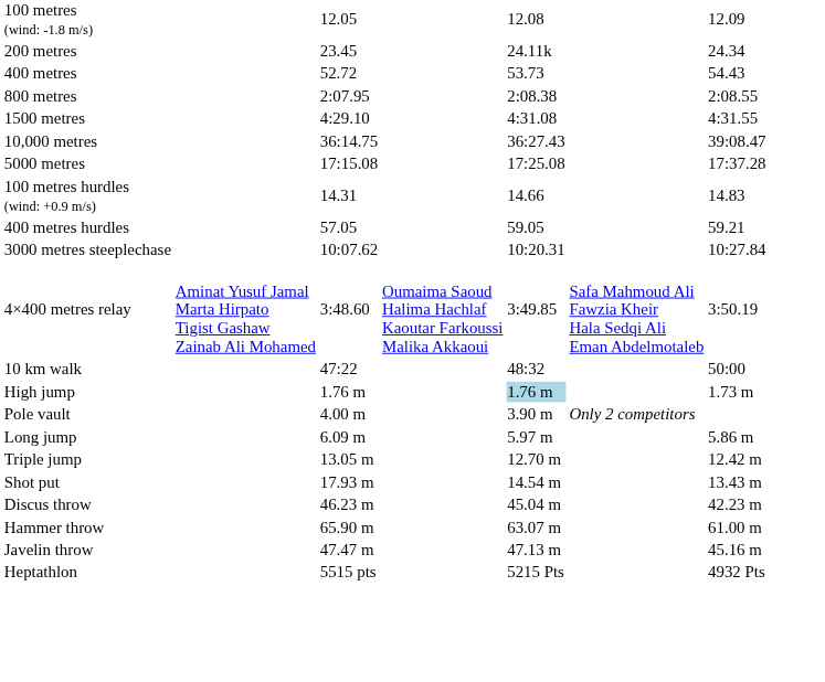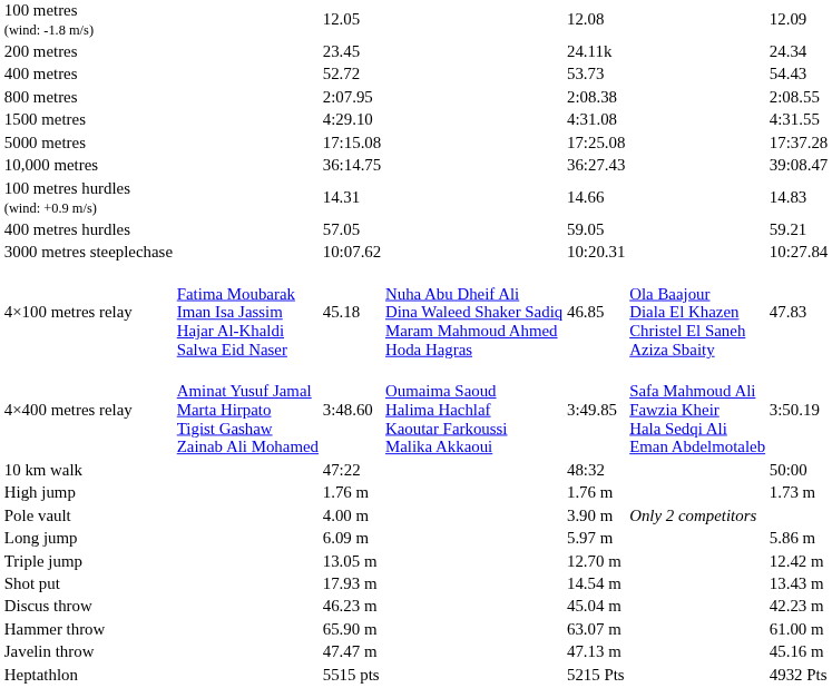 <table>
 <tr>
 <td>100 metres<br><small>(wind: -1.8 m/s)</small></td>
 <td></td>
 <td>12.05</td>
 <td></td>
 <td>12.08</td>
 <td></td>
 <td>12.09</td>
 </tr>
 <tr>
 <td>200 metres<br><small></small></td>
 <td></td>
 <td>23.45</td>
 <td></td>
 <td>24.11k</td>
 <td></td>
 <td>24.34</td>
 </tr>
 <tr>
 <td>400 metres</td>
 <td></td>
 <td>52.72</td>
 <td></td>
 <td>53.73</td>
 <td></td>
 <td>54.43</td>
 </tr>
 <tr>
 <td>800 metres</td>
 <td></td>
 <td>2:07.95</td>
 <td></td>
 <td>2:08.38</td>
 <td></td>
 <td>2:08.55</td>
 </tr>
 <tr>
 <td>1500 metres</td>
 <td></td>
 <td>4:29.10</td>
 <td></td>
 <td>4:31.08</td>
 <td></td>
 <td>4:31.55</td>
 </tr>
 <tr>
+<td>5000 metres</td>
+<td></td>
+<td>17:15.08</td>
+<td></td>
+<td>17:25.08</td>
+<td></td>
+<td>17:37.28</td>
+</tr>
+<tr>
 <td>10,000 metres</td>
 <td></td>
 <td>36:14.75</td>
 <td></td>
 <td>36:27.43</td>
 <td></td>
 <td>39:08.47</td>
-</tr>
-<tr>
-<td>5000 metres</td>
-<td></td>
-<td>17:15.08</td>
-<td></td>
-<td>17:25.08</td>
-<td></td>
-<td>17:37.28</td>
 </tr>
 <tr>
 <td>100 metres hurdles<br><small>(wind: +0.9 m/s)</small></td>
 <td></td>
 <td>14.31</td>
 <td></td>
 <td>14.66</td>
 <td></td>
 <td>14.83</td>
 </tr>
 <tr>
 <td>400 metres hurdles</td>
 <td></td>
 <td>57.05</td>
 <td></td>
 <td>59.05</td>
 <td></td>
 <td>59.21</td>
 </tr>
 <tr>
 <td>3000 metres steeplechase</td>
 <td></td>
 <td>10:07.62</td>
 <td></td>
 <td>10:20.31</td>
 <td></td>
 <td>10:27.84</td>
 </tr>
 <tr>
+<td>4×100 metres relay</td>
+<td><br><a href='#'>Fatima Moubarak</a><br><a href='#'>Iman Isa Jassim</a><br><a href='#'>Hajar Al-Khaldi</a><br><a href='#'>Salwa Eid Naser</a></td>
+<td>45.18</td>
+<td><br><a href='#'>Nuha Abu Dheif Ali</a><br><a href='#'>Dina Waleed Shaker Sadiq</a><br><a href='#'>Maram Mahmoud Ahmed</a><br><a href='#'>Hoda Hagras</a></td>
+<td>46.85</td>
+<td><br><a href='#'>Ola Baajour</a><br><a href='#'>Diala El Khazen</a><br><a href='#'>Christel El Saneh</a><br><a href='#'>Aziza Sbaity</a></td>
+<td>47.83</td>
+</tr>
+<tr>
 <td>4×400 metres relay</td>
 <td><br><a href='#'>Aminat Yusuf Jamal</a><br><a href='#'>Marta Hirpato</a><br><a href='#'>Tigist Gashaw</a><br><a href='#'>Zainab Ali Mohamed</a></td>
 <td>3:48.60</td>
 <td><br><a href='#'>Oumaima Saoud</a><br><a href='#'>Halima Hachlaf</a><br><a href='#'>Kaoutar Farkoussi</a><br><a href='#'>Malika Akkaoui</a></td>
 <td>3:49.85</td>
 <td><br><a href='#'>Safa Mahmoud Ali</a><br><a href='#'>Fawzia Kheir</a><br><a href='#'>Hala Sedqi Ali</a><br><a href='#'>Eman Abdelmotaleb</a></td>
 <td>3:50.19 </td>
 </tr>
 <tr>
 <td>10 km walk</td>
 <td></td>
 <td>47:22 </td>
 <td></td>
 <td>48:32</td>
 <td></td>
 <td>50:00</td>
 </tr>
 <tr>
 <td>High jump</td>
 <td></td>
 <td>1.76 m</td>
 <td></td>
-<td style="background: lightblue;">1.76 m</td>
+<td>1.76 m</td>
 <td></td>
 <td>1.73 m</td>
 </tr>
 <tr>
 <td>Pole vault</td>
 <td></td>
 <td>4.00 m</td>
 <td></td>
 <td>3.90 m</td>
 <td><em>Only 2 competitors</em></td>
 <td></td>
 </tr>
 <tr>
 <td>Long jump</td>
 <td></td>
 <td>6.09 m</td>
 <td></td>
 <td>5.97 m</td>
 <td></td>
 <td>5.86 m</td>
 </tr>
 <tr>
 <td>Triple jump</td>
 <td></td>
 <td>13.05 m</td>
 <td></td>
 <td>12.70 m</td>
 <td></td>
 <td>12.42 m</td>
 </tr>
 <tr>
 <td>Shot put</td>
 <td></td>
 <td>17.93 m</td>
 <td></td>
 <td>14.54 m</td>
 <td></td>
 <td>13.43 m</td>
 </tr>
 <tr>
 <td>Discus throw</td>
 <td></td>
 <td>46.23 m</td>
 <td></td>
 <td>45.04 m</td>
 <td></td>
 <td>42.23 m</td>
 </tr>
 <tr>
 <td>Hammer throw</td>
 <td></td>
 <td>65.90 m</td>
 <td></td>
 <td>63.07 m</td>
 <td></td>
 <td>61.00 m</td>
 </tr>
 <tr>
 <td>Javelin throw</td>
 <td></td>
 <td>47.47 m</td>
 <td></td>
 <td>47.13 m</td>
 <td></td>
 <td>45.16 m</td>
 </tr>
 <tr>
 <td>Heptathlon</td>
 <td></td>
 <td>5515 pts</td>
 <td></td>
 <td>5215 Pts</td>
 <td></td>
 <td>4932 Pts</td>
 </tr>
 </table>
